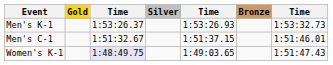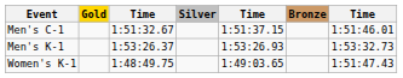 <table class="wikitable">
 <tr>
 <th>Event</th>
 <td align=center bgcolor="gold"><strong>Gold</strong></td>
 <th>Time</th>
 <td align=center bgcolor="silver"><strong>Silver</strong></td>
 <th>Time</th>
 <td align=center bgcolor="CC9966"><strong>Bronze</strong></td>
 <th>Time</th>
 </tr>
 <tr>
+<td>Men's C-1</td>
+<td></td>
+<td>1:51:32.67</td>
+<td></td>
+<td>1:51:37.15</td>
+<td></td>
+<td>1:51:46.01</td>
+</tr>
+<tr>
 <td>Men's K-1</td>
 <td></td>
 <td>1:53:26.37</td>
 <td></td>
 <td>1:53:26.93</td>
 <td></td>
 <td>1:53:32.73</td>
 </tr>
 <tr>
-<td>Men's C-1</td>
-<td></td>
-<td>1:51:32.67</td>
-<td></td>
-<td>1:51:37.15</td>
-<td></td>
-<td>1:51:46.01</td>
-</tr>
-<tr>
 <td>Women's K-1</td>
 <td></td>
-<td style="background: lavender;">1:48:49.75</td>
+<td>1:48:49.75</td>
 <td></td>
 <td>1:49:03.65</td>
 <td></td>
 <td>1:51:47.43</td>
 </tr>
 </table>
